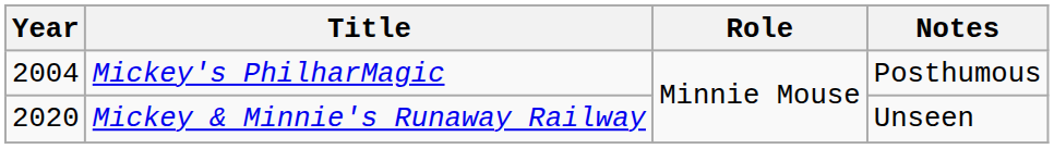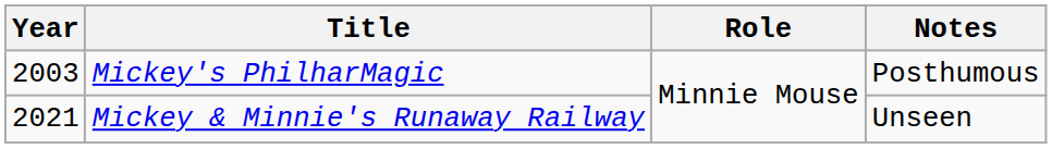 <table class="wikitable sortable">
 <tr>
 <th>Year</th>
 <th>Title</th>
 <th>Role</th>
 <th>Notes</th>
 </tr>
 <tr>
-<td>2004</td>
+<td>2003</td>
 <td><em><a href='#'>Mickey's PhilharMagic</a></em></td>
 <td rowspan="2">Minnie Mouse</td>
 <td>Posthumous</td>
 </tr>
 <tr>
-<td>2020</td>
+<td>2021</td>
 <td><em><a href='#'>Mickey & Minnie's Runaway Railway</a></em></td>
 <td>Unseen</td>
 </tr>
 </table>
